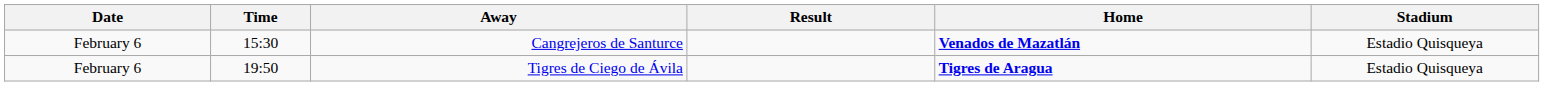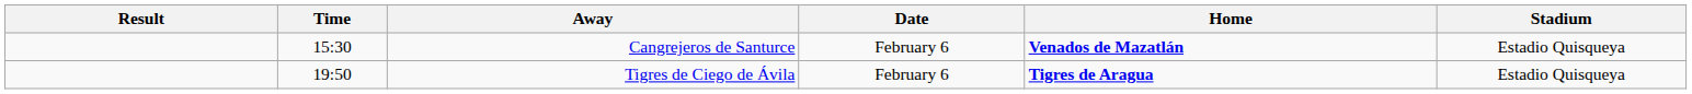 <table class="wikitable" style="font-size:95%; text-align: center; width: 95%;">
 <tr>
-<th width="90">Date</th>
+<th width="110">Result</th>
 <th width="40">Time</th>
 <th width="170">Away</th>
-<th width="110">Result</th>
+<th width="90">Date</th>
 <th width="170">Home</th>
 <th width="100">Stadium</th>
 </tr>
 <tr align=center>
-<td>February 6</td>
+<td><strong></strong></td>
 <td>15:30</td>
 <td align=right><a href='#'>Cangrejeros de Santurce</a> </td>
-<td><strong></strong></td>
+<td>February 6</td>
 <td align="left"> <strong><a href='#'>Venados de Mazatlán</a></strong></td>
 <td>Estadio Quisqueya</td>
 </tr>
 <tr align=center>
-<td>February 6</td>
+<td><strong></strong></td>
 <td>19:50</td>
 <td align=right><a href='#'>Tigres de Ciego de Ávila</a> </td>
-<td><strong></strong></td>
+<td>February 6</td>
 <td align="left"> <strong><a href='#'>Tigres de Aragua</a></strong></td>
 <td>Estadio Quisqueya</td>
 </tr>
 </table>
